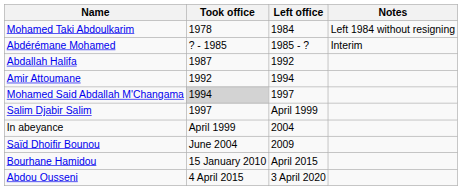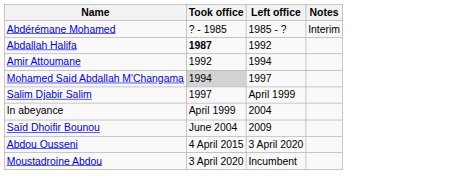 <table class="wikitable">
 <tr>
 <th>Name</th>
 <th>Took office</th>
 <th>Left office</th>
 <th>Notes</th>
-</tr>
-<tr>
-<td><a href='#'>Mohamed Taki Abdoulkarim</a></td>
-<td>1978</td>
-<td>1984</td>
-<td>Left 1984 without resigning</td>
 </tr>
 <tr>
 <td><a href='#'>Abdérémane Mohamed</a></td>
 <td>? - 1985</td>
 <td>1985 - ?</td>
 <td>Interim</td>
 </tr>
 <tr>
 <td><a href='#'>Abdallah Halifa</a></td>
-<td>1987</td>
+<td><strong>1987</strong></td>
 <td>1992</td>
 <td></td>
 </tr>
 <tr>
 <td><a href='#'>Amir Attoumane</a></td>
 <td>1992</td>
 <td>1994</td>
 <td></td>
 </tr>
 <tr>
 <td><a href='#'>Mohamed Said Abdallah M'Changama</a></td>
 <td style="background: lightgrey;">1994</td>
 <td>1997</td>
 <td></td>
 </tr>
 <tr>
 <td><a href='#'>Salim Djabir Salim</a></td>
 <td>1997</td>
 <td>April 1999</td>
 <td></td>
 </tr>
 <tr>
 <td>In abeyance</td>
 <td>April 1999</td>
 <td>2004</td>
 <td></td>
 </tr>
 <tr>
 <td><a href='#'>Saïd Dhoifir Bounou</a></td>
 <td>June 2004</td>
 <td>2009</td>
 <td></td>
 </tr>
 <tr>
-<td><a href='#'>Bourhane Hamidou</a></td>
-<td>15 January 2010</td>
-<td>April 2015</td>
-<td></td>
-</tr>
-<tr>
 <td><a href='#'>Abdou Ousseni</a></td>
 <td>4 April 2015</td>
 <td>3 April 2020</td>
 <td></td>
 </tr>
+<tr>
+<td><a href='#'>Moustadroine Abdou</a></td>
+<td>3 April 2020</td>
+<td>Incumbent</td>
+<td></td>
+</tr>
 </table>
